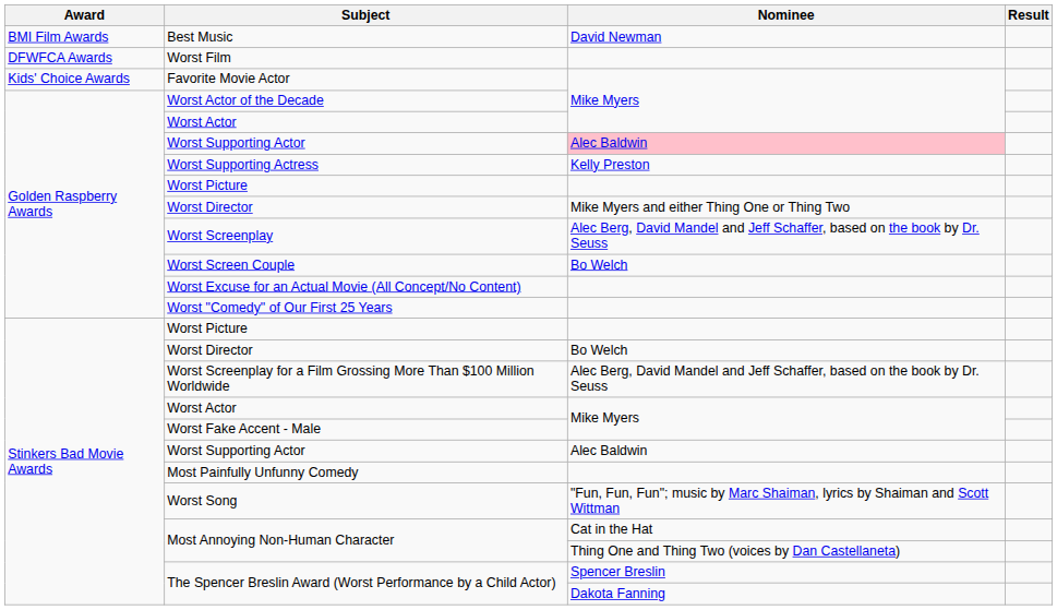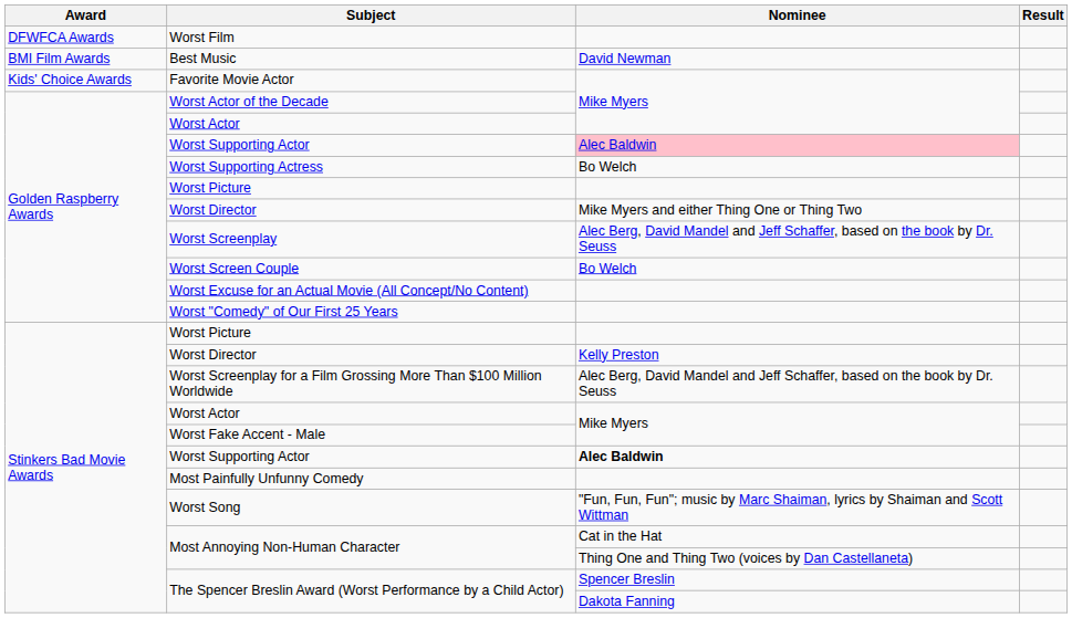 <table class="wikitable sortable plainrowheaders">
 <tr>
 <th>Award</th>
 <th>Subject</th>
 <th>Nominee</th>
 <th>Result</th>
 </tr>
 <tr>
+<td rowspan=1><a href='#'>DFWFCA Awards</a></td>
+<td>Worst Film</td>
+<td></td>
+<td></td>
+</tr>
+<tr>
 <td rowspan=1><a href='#'>BMI Film Awards</a></td>
 <td>Best Music</td>
 <td><a href='#'>David Newman</a></td>
-<td></td>
-</tr>
-<tr>
-<td rowspan=1><a href='#'>DFWFCA Awards</a></td>
-<td>Worst Film</td>
-<td></td>
 <td></td>
 </tr>
 <tr>
 <td><a href='#'>Kids' Choice Awards</a></td>
 <td>Favorite Movie Actor</td>
 <td rowspan=3><a href='#'>Mike Myers</a></td>
 <td></td>
 </tr>
 <tr>
 <td rowspan=10><a href='#'>Golden Raspberry Awards</a></td>
 <td><a href='#'>Worst Actor of the Decade</a></td>
 <td></td>
 </tr>
 <tr>
 <td><a href='#'>Worst Actor</a></td>
 <td></td>
 </tr>
 <tr>
 <td><a href='#'>Worst Supporting Actor</a></td>
 <td style="background: pink;"><a href='#'>Alec Baldwin</a></td>
 <td></td>
 </tr>
 <tr>
 <td><a href='#'>Worst Supporting Actress</a></td>
-<td><a href='#'>Kelly Preston</a></td>
+<td>Bo Welch</td>
 <td></td>
 </tr>
 <tr>
 <td><a href='#'>Worst Picture</a></td>
 <td></td>
 <td></td>
 </tr>
 <tr>
 <td><a href='#'>Worst Director</a></td>
 <td>Mike Myers and either Thing One or Thing Two</td>
 <td></td>
 </tr>
 <tr>
 <td><a href='#'>Worst Screenplay</a></td>
 <td><a href='#'>Alec Berg</a>, <a href='#'>David Mandel</a> and <a href='#'>Jeff Schaffer</a>, based on <a href='#'>the book</a> by <a href='#'>Dr. Seuss</a></td>
 <td></td>
 </tr>
 <tr>
 <td><a href='#'>Worst Screen Couple</a></td>
 <td><a href='#'>Bo Welch</a></td>
 <td></td>
 </tr>
 <tr>
 <td><a href='#'>Worst Excuse for an Actual Movie (All Concept/No Content)</a></td>
 <td></td>
 <td></td>
 </tr>
 <tr>
 <td><a href='#'>Worst "Comedy" of Our First 25 Years</a></td>
 <td></td>
 <td></td>
 </tr>
 <tr>
 <td rowspan=12><a href='#'>Stinkers Bad Movie Awards</a></td>
 <td>Worst Picture</td>
 <td></td>
 <td></td>
 </tr>
 <tr>
 <td>Worst Director</td>
-<td>Bo Welch</td>
+<td><a href='#'>Kelly Preston</a></td>
 <td></td>
 </tr>
 <tr>
 <td>Worst Screenplay for a Film Grossing More Than $100 Million Worldwide</td>
 <td>Alec Berg, David Mandel and Jeff Schaffer, based on the book by Dr. Seuss</td>
 <td></td>
 </tr>
 <tr>
 <td>Worst Actor</td>
 <td rowspan=2>Mike Myers</td>
 <td></td>
 </tr>
 <tr>
 <td>Worst Fake Accent - Male</td>
 <td></td>
 </tr>
 <tr>
 <td>Worst Supporting Actor</td>
-<td>Alec Baldwin</td>
+<td><strong>Alec Baldwin</strong></td>
 <td></td>
 </tr>
 <tr>
 <td>Most Painfully Unfunny Comedy</td>
 <td></td>
 <td></td>
 </tr>
 <tr>
 <td>Worst Song</td>
 <td>"Fun, Fun, Fun"; music by <a href='#'>Marc Shaiman</a>, lyrics by Shaiman and <a href='#'>Scott Wittman</a></td>
 <td></td>
 </tr>
 <tr>
 <td rowspan=2>Most Annoying Non-Human Character</td>
 <td>Cat in the Hat</td>
 <td></td>
 </tr>
 <tr>
 <td>Thing One and Thing Two (voices by <a href='#'>Dan Castellaneta</a>)</td>
 <td></td>
 </tr>
 <tr>
 <td rowspan=2>The Spencer Breslin Award (Worst Performance by a Child Actor)</td>
 <td><a href='#'>Spencer Breslin</a></td>
 <td></td>
 </tr>
 <tr>
 <td><a href='#'>Dakota Fanning</a></td>
 <td></td>
 </tr>
 </table>
